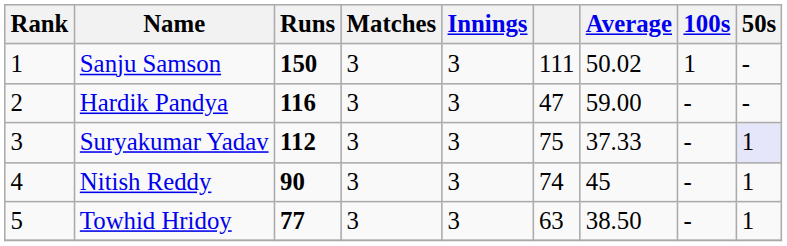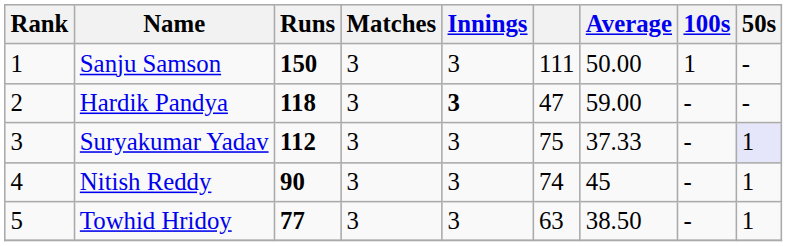 <table class="wikitable defaultcenter col2left">
 <tr>
 <th>Rank</th>
 <th>Name</th>
 <th>Runs</th>
 <th>Matches</th>
 <th><a href='#'>Innings</a></th>
 <th></th>
 <th><a href='#'>Average</a></th>
 <th><a href='#'>100s</a></th>
 <th>50s</th>
 </tr>
 <tr>
 <td>1</td>
 <td> <a href='#'>Sanju Samson</a></td>
 <td><strong>150</strong></td>
 <td>3</td>
 <td>3</td>
 <td>111</td>
-<td>50.02</td>
+<td>50.00</td>
 <td>1</td>
 <td>-</td>
 </tr>
 <tr>
 <td>2</td>
 <td> <a href='#'>Hardik Pandya</a></td>
-<td><strong>116</strong></td>
+<td><strong>118</strong></td>
 <td>3</td>
-<td>3</td>
+<td><strong>3</strong></td>
 <td>47</td>
 <td>59.00</td>
 <td>-</td>
 <td>-</td>
 </tr>
 <tr>
 <td>3</td>
 <td> <a href='#'>Suryakumar Yadav</a></td>
 <td><strong>112</strong></td>
 <td>3</td>
 <td>3</td>
 <td>75</td>
 <td>37.33</td>
 <td>-</td>
 <td style="background: lavender;">1</td>
 </tr>
 <tr>
 <td>4</td>
 <td> <a href='#'>Nitish Reddy</a></td>
 <td><strong>90</strong></td>
 <td>3</td>
 <td>3</td>
 <td>74</td>
 <td>45</td>
 <td>-</td>
 <td>1</td>
 </tr>
 <tr>
 <td>5</td>
 <td> <a href='#'>Towhid Hridoy</a></td>
 <td><strong>77</strong></td>
 <td>3</td>
 <td>3</td>
 <td>63</td>
 <td>38.50</td>
 <td>-</td>
 <td>1</td>
 </tr>
 <tr>
 </tr>
 </table>
